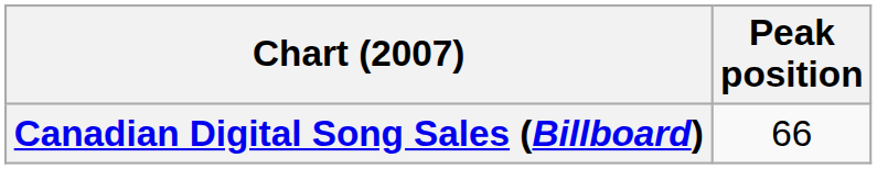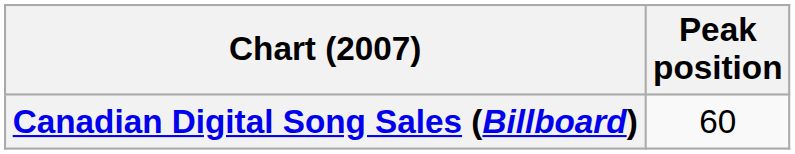 <table class="wikitable plainrowheaders" style="text-align:center">
 <tr>
 <th scope="col">Chart (2007)</th>
 <th scope="col">Peak<br>position</th>
 </tr>
 <tr>
 <th scope="row"><a href='#'>Canadian Digital Song Sales</a> (<em><a href='#'>Billboard</a></em>)</th>
-<td>66</td>
+<td>60</td>
 </tr>
 </table>
